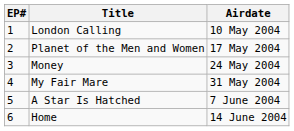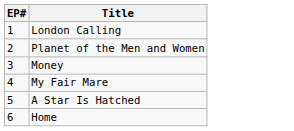 <table class="wikitable">
 <tr>
 <th>EP#</th>
 <th>Title</th>
-<th>Airdate</th>
 </tr>
 <tr>
 <td>1</td>
 <td>London Calling</td>
-<td>10 May 2004</td>
 </tr>
 <tr>
 <td>2</td>
 <td>Planet of the Men and Women</td>
-<td>17 May 2004</td>
 </tr>
 <tr>
 <td>3</td>
 <td>Money</td>
-<td>24 May 2004</td>
 </tr>
 <tr>
 <td>4</td>
 <td>My Fair Mare</td>
-<td>31 May 2004</td>
 </tr>
 <tr>
 <td>5</td>
 <td>A Star Is Hatched</td>
-<td>7 June 2004</td>
 </tr>
 <tr>
 <td>6</td>
 <td>Home</td>
-<td>14 June 2004</td>
 </tr>
 </table>
